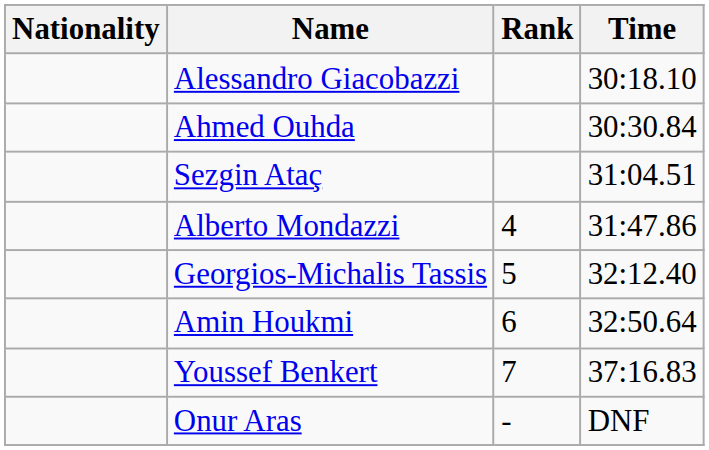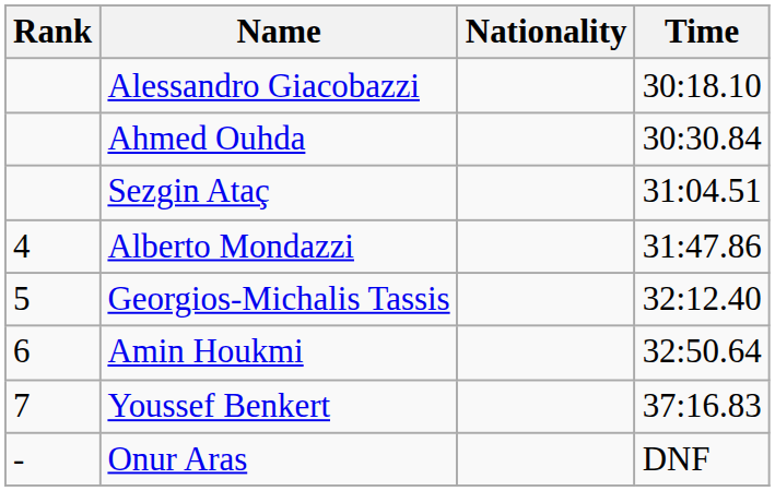 <table class="wikitable sortable">
 <tr>
+<th>Rank</th>
+<th>Name</th>
 <th>Nationality</th>
-<th>Name</th>
-<th>Rank</th>
 <th>Time</th>
 </tr>
 <tr>
+<td></td>
+<td align=left><a href='#'>Alessandro Giacobazzi</a></td>
 <td align=left></td>
-<td align=left><a href='#'>Alessandro Giacobazzi</a></td>
-<td></td>
 <td>30:18.10</td>
 </tr>
 <tr>
+<td></td>
+<td align=left><a href='#'>Ahmed Ouhda</a></td>
 <td align=left></td>
-<td align=left><a href='#'>Ahmed Ouhda</a></td>
-<td></td>
 <td>30:30.84</td>
 </tr>
 <tr>
+<td></td>
+<td align=left><a href='#'>Sezgin Ataç</a></td>
 <td align=left></td>
-<td align=left><a href='#'>Sezgin Ataç</a></td>
-<td></td>
 <td>31:04.51</td>
 </tr>
 <tr>
+<td>4</td>
+<td align=left><a href='#'>Alberto Mondazzi</a></td>
 <td align=left></td>
-<td align=left><a href='#'>Alberto Mondazzi</a></td>
-<td>4</td>
 <td>31:47.86</td>
 </tr>
 <tr>
+<td>5</td>
+<td align=left><a href='#'>Georgios-Michalis Tassis</a></td>
 <td align=left></td>
-<td align=left><a href='#'>Georgios-Michalis Tassis</a></td>
-<td>5</td>
 <td>32:12.40</td>
 </tr>
 <tr>
+<td>6</td>
+<td align=left><a href='#'>Amin Houkmi</a></td>
 <td align=left></td>
-<td align=left><a href='#'>Amin Houkmi</a></td>
-<td>6</td>
 <td>32:50.64</td>
 </tr>
 <tr>
+<td>7</td>
+<td align=left><a href='#'>Youssef Benkert</a></td>
 <td align=left></td>
-<td align=left><a href='#'>Youssef Benkert</a></td>
-<td>7</td>
 <td>37:16.83</td>
 </tr>
 <tr>
+<td>-</td>
+<td align=left><a href='#'>Onur Aras</a></td>
 <td align=left></td>
-<td align=left><a href='#'>Onur Aras</a></td>
-<td>-</td>
 <td>DNF</td>
 </tr>
 </table>
